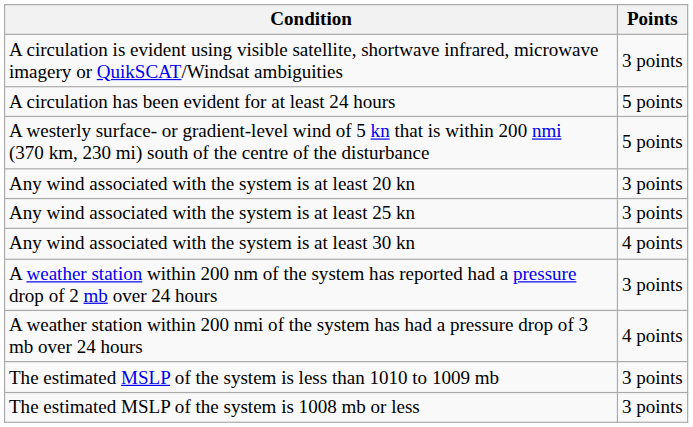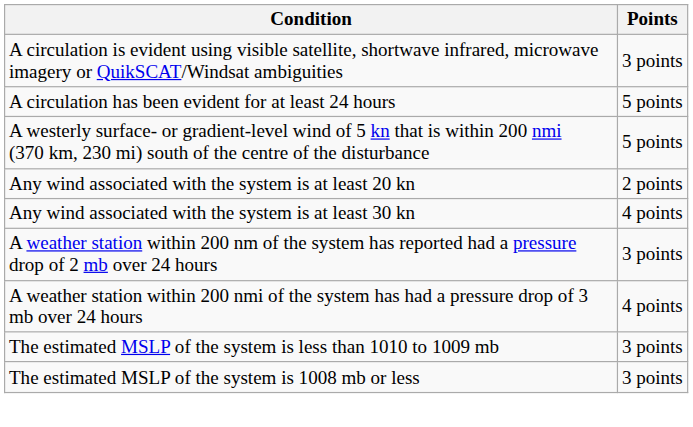 <table class="wikitable" width="65%">
 <tr>
 <th width="90%">Condition</th>
 <th width="10%">Points</th>
 </tr>
 <tr>
 <td>A circulation is evident using visible satellite, shortwave infrared, microwave imagery or <a href='#'>QuikSCAT</a>/Windsat ambiguities</td>
 <td><div>3 points</div></td>
 </tr>
 <tr>
 <td>A circulation has been evident for at least 24 hours</td>
 <td><div>5 points</div></td>
 </tr>
 <tr>
 <td>A westerly surface- or gradient-level wind of 5 <a href='#'>kn</a> that is within 200 <a href='#'>nmi</a> (370 km, 230 mi) south of the centre of the disturbance</td>
 <td><div>5 points</div></td>
 </tr>
 <tr>
 <td>Any wind associated with the system is at least 20 kn</td>
-<td><div>3 points</div></td>
-</tr>
-<tr>
-<td>Any wind associated with the system is at least 25 kn</td>
-<td><div>3 points</div></td>
+<td><div>2 points</div></td>
 </tr>
 <tr>
 <td>Any wind associated with the system is at least 30 kn</td>
 <td><div>4 points</div></td>
 </tr>
 <tr>
 <td>A <a href='#'>weather station</a> within 200 nm of the system has reported had a <a href='#'>pressure</a> drop of 2 <a href='#'>mb</a> over 24 hours</td>
 <td><div>3 points</div></td>
 </tr>
 <tr>
 <td>A weather station within 200 nmi of the system has had a pressure drop of 3 mb over 24 hours</td>
 <td><div>4 points</div></td>
 </tr>
 <tr>
 <td>The estimated <a href='#'>MSLP</a> of the system is less than 1010 to 1009 mb</td>
 <td><div>3 points</div></td>
 </tr>
 <tr>
 <td>The estimated MSLP of the system is 1008 mb or less</td>
 <td><div>3 points</div></td>
 </tr>
 </table>
